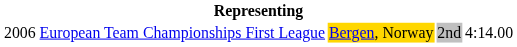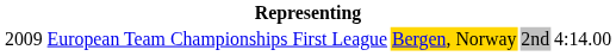 <table>
 <tr>
 <th colspan="6">Representing </th>
 </tr>
 <tr>
-<td>2006</td>
+<td>2009</td>
 <td><a href='#'>European Team Championships First League</a></td>
 <td style="background: gold;"><a href='#'>Bergen</a>, Norway</td>
 <td bgcolor=silver>2nd</td>
 <td>4:14.00</td>
 </tr>
 </table>
